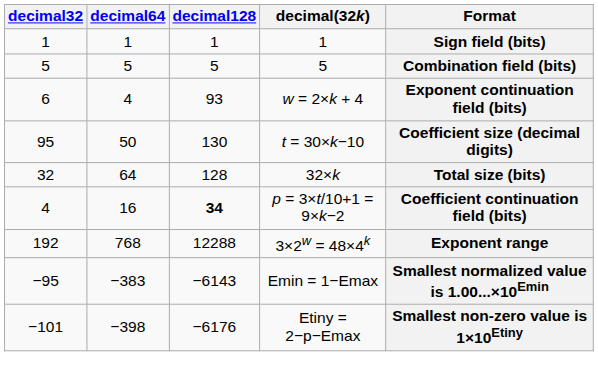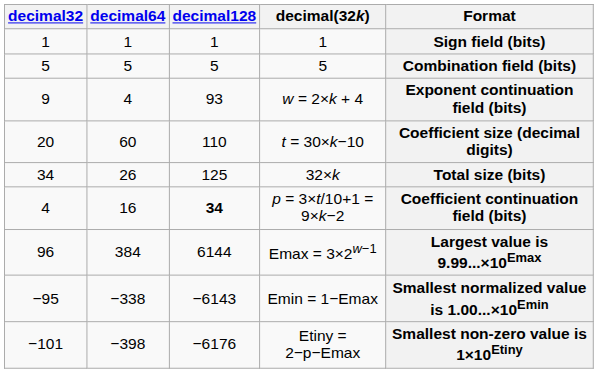 <table class=wikitable style="text-align:center">
 <tr>
 <th><a href='#'>decimal32</a></th>
 <th><a href='#'>decimal64</a></th>
 <th><a href='#'>decimal128</a></th>
 <th>decimal(32<em>k</em>)</th>
 <th align=left>Format</th>
 </tr>
 <tr>
 <td>1</td>
 <td>1</td>
 <td>1</td>
 <td>1</td>
 <th>Sign field (bits)</th>
 </tr>
 <tr>
 <td>5</td>
 <td>5</td>
 <td>5</td>
 <td>5</td>
 <th>Combination field (bits)</th>
 </tr>
 <tr>
-<td>6</td>
+<td>9</td>
 <td>4</td>
 <td>93</td>
 <td><em>w</em> = 2×<em>k</em> + 4</td>
 <th>Exponent continuation field (bits)</th>
 </tr>
 <tr>
-<td>95</td>
-<td>50</td>
-<td>130</td>
+<td>20</td>
+<td>60</td>
+<td>110</td>
 <td><em>t</em> = 30×<em>k</em>−10</td>
 <th>Coefficient size (decimal digits)</th>
 </tr>
 <tr>
-<td>32</td>
-<td>64</td>
-<td>128</td>
+<td>34</td>
+<td>26</td>
+<td>125</td>
 <td>32×<em>k</em></td>
 <th>Total size (bits)</th>
 </tr>
 <tr>
 <td>4</td>
 <td>16</td>
 <td><strong>34</strong></td>
 <td><em>p</em> = 3×<em>t</em>/10+1 = 9×<em>k</em>−2</td>
 <th>Coefficient continuation field (bits)</th>
 </tr>
 <tr>
-<td>192</td>
-<td>768</td>
-<td>12288</td>
-<td>3×2<sup><em>w</em></sup> = 48×4<sup><em>k</em></sup></td>
-<th>Exponent range</th>
+<td>96</td>
+<td>384</td>
+<td>6144</td>
+<td>Emax = 3×2<sup><em>w</em>−1</sup></td>
+<th>Largest value is 9.99...×10<sup>Emax</sup></th>
 </tr>
 <tr>
 <td>−95</td>
-<td>−383</td>
+<td>−338</td>
 <td>−6143</td>
 <td>Emin = 1−Emax</td>
 <th>Smallest normalized value is 1.00...×10<sup>Emin</sup></th>
 </tr>
 <tr>
 <td>−101</td>
 <td>−398</td>
 <td>−6176</td>
 <td>Etiny = 2−p−Emax</td>
 <th>Smallest non-zero value is 1×10<sup>Etiny</sup></th>
 </tr>
 </table>
